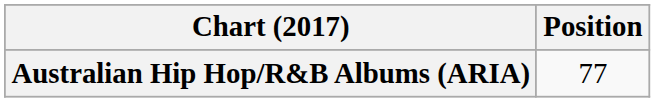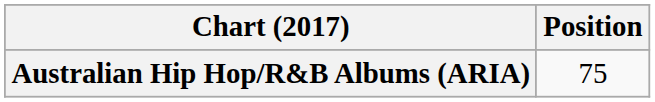 <table class="wikitable plainrowheaders" style="text-align:center">
 <tr>
 <th>Chart (2017)</th>
 <th>Position</th>
 </tr>
 <tr>
 <th scope="row">Australian Hip Hop/R&B Albums (ARIA)</th>
-<td style="text-align:center;">77</td>
+<td style="text-align:center;">75</td>
 </tr>
 </table>
